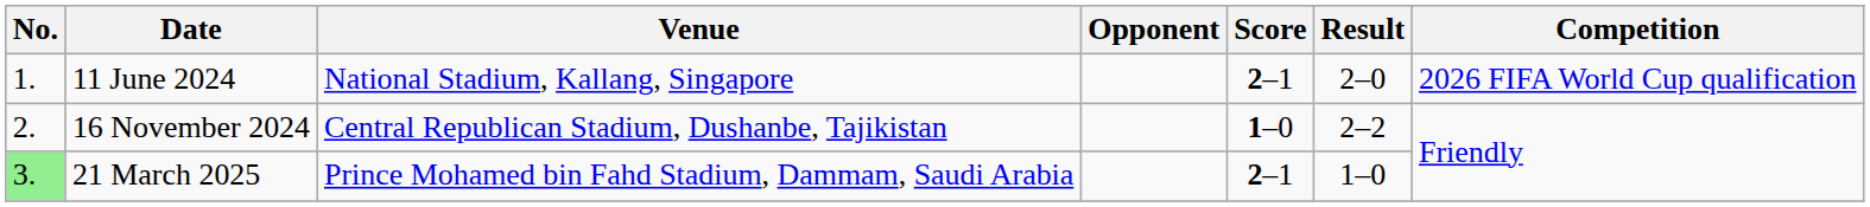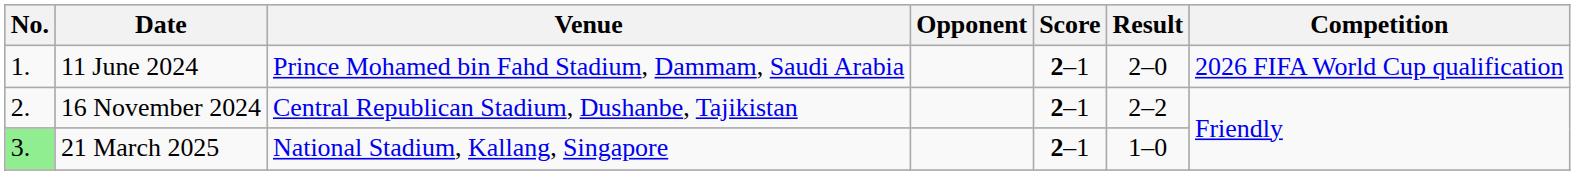 <table class="wikitable">
 <tr>
 <th>No.</th>
 <th>Date</th>
 <th>Venue</th>
 <th>Opponent</th>
 <th>Score</th>
 <th>Result</th>
 <th>Competition</th>
 </tr>
 <tr>
 <td>1.</td>
 <td>11 June 2024</td>
-<td><a href='#'>National Stadium</a>, <a href='#'>Kallang</a>, <a href='#'>Singapore</a></td>
+<td><a href='#'>Prince Mohamed bin Fahd Stadium</a>, <a href='#'>Dammam</a>, <a href='#'>Saudi Arabia</a></td>
 <td></td>
 <td align=center><strong>2</strong>–1</td>
 <td align=center>2–0</td>
 <td><a href='#'>2026 FIFA World Cup qualification</a></td>
 </tr>
 <tr>
 <td>2.</td>
 <td>16 November 2024</td>
 <td><a href='#'>Central Republican Stadium</a>, <a href='#'>Dushanbe</a>, <a href='#'>Tajikistan</a></td>
 <td></td>
-<td align=center><strong>1</strong>–0</td>
+<td align=center><strong>2</strong>–1</td>
 <td align=center>2–2</td>
 <td rowspan=2><a href='#'>Friendly</a></td>
 </tr>
 <tr>
 <td style="background: lightgreen;">3.</td>
 <td>21 March 2025</td>
-<td><a href='#'>Prince Mohamed bin Fahd Stadium</a>, <a href='#'>Dammam</a>, <a href='#'>Saudi Arabia</a></td>
+<td><a href='#'>National Stadium</a>, <a href='#'>Kallang</a>, <a href='#'>Singapore</a></td>
 <td></td>
 <td align=center><strong>2</strong>–1</td>
 <td align=center>1–0</td>
 </tr>
 </table>
